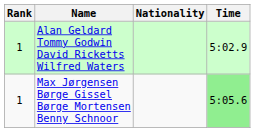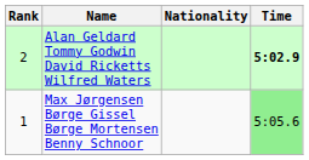 <table class="wikitable sortable" style="text-align:center">
 <tr>
 <th>Rank</th>
 <th>Name</th>
 <th>Nationality</th>
 <th>Time</th>
 </tr>
 <tr bgcolor=ccffcc>
-<td>1</td>
+<td>2</td>
 <td align=left><a href='#'>Alan Geldard</a><br><a href='#'>Tommy Godwin</a><br><a href='#'>David Ricketts</a><br><a href='#'>Wilfred Waters</a></td>
 <td align=left></td>
-<td>5:02.9</td>
+<td><strong>5:02.9</strong></td>
 </tr>
 <tr>
 <td>1</td>
 <td align=left><a href='#'>Max Jørgensen</a><br><a href='#'>Børge Gissel</a><br><a href='#'>Børge Mortensen</a><br><a href='#'>Benny Schnoor</a></td>
 <td align=left></td>
 <td style="background: lightgreen;">5:05.6</td>
 </tr>
 </table>
